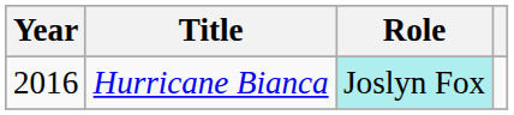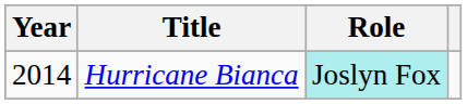 <table class="wikitable plainrowheaders sortable">
 <tr>
 <th scope="col">Year</th>
 <th scope="col">Title</th>
 <th scope="col">Role</th>
 <th style="text-align: center;" class="unsortable"></th>
 </tr>
 <tr>
-<td>2016</td>
+<td>2014</td>
 <td><em><a href='#'>Hurricane Bianca</a></em></td>
 <td style="background: paleturquoise;">Joslyn Fox</td>
 <td></td>
 </tr>
 </table>
